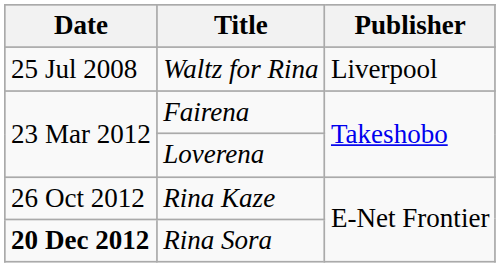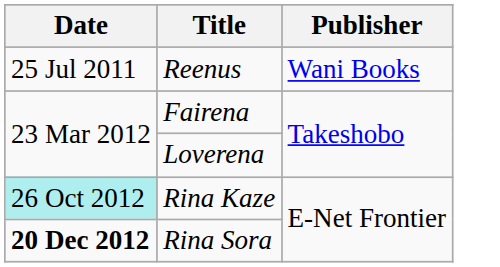 <table class="wikitable">
 <tr>
 <th>Date</th>
 <th>Title</th>
 <th>Publisher</th>
 </tr>
 <tr>
-<td>25 Jul 2008</td>
-<td><em>Waltz for Rina</em></td>
-<td>Liverpool</td>
+<td>25 Jul 2011</td>
+<td><em>Reenus</em></td>
+<td><a href='#'>Wani Books</a></td>
 </tr>
 <tr>
 <td rowspan="2">23 Mar 2012</td>
 <td><em>Fairena</em></td>
 <td rowspan="2"><a href='#'>Takeshobo</a></td>
 </tr>
 <tr>
 <td><em>Loverena</em></td>
 </tr>
 <tr>
-<td>26 Oct 2012</td>
+<td style="background: paleturquoise;">26 Oct 2012</td>
 <td><em>Rina Kaze</em></td>
 <td rowspan="2">E-Net Frontier</td>
 </tr>
 <tr>
 <td><strong>20 Dec 2012</strong></td>
 <td><em>Rina Sora</em></td>
 </tr>
 </table>
